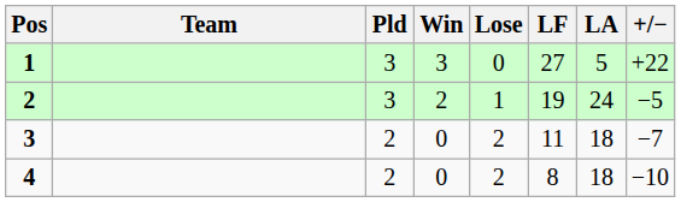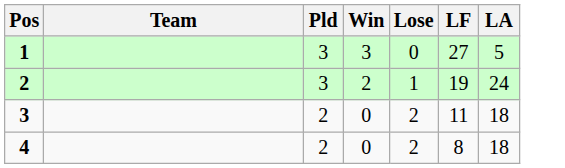 <table class="wikitable" style="font-size: 100%">
 <tr>
 <th width=20>Pos</th>
 <th width=200>Team</th>
 <th width=25>Pld</th>
 <th width=25>Win</th>
 <th width=25>Lose</th>
 <th width=25>LF</th>
 <th width=25>LA</th>
-<th width=25>+/−</th>
 </tr>
 <tr align=center style="background: #ccffcc;">
 <td><strong>1</strong></td>
 <td align="left"></td>
 <td>3</td>
 <td>3</td>
 <td>0</td>
 <td>27</td>
 <td>5</td>
-<td>+22</td>
 </tr>
 <tr align=center style="background: #ccffcc;">
 <td><strong>2</strong></td>
 <td align="left"></td>
 <td>3</td>
 <td>2</td>
 <td>1</td>
 <td>19</td>
 <td>24</td>
-<td>−5</td>
 </tr>
 <tr align=center>
 <td><strong>3</strong></td>
 <td align="left"></td>
 <td>2</td>
 <td>0</td>
 <td>2</td>
 <td>11</td>
 <td>18</td>
-<td>−7</td>
 </tr>
 <tr align=center>
 <td><strong>4</strong></td>
 <td align="left"></td>
 <td>2</td>
 <td>0</td>
 <td>2</td>
 <td>8</td>
 <td>18</td>
-<td>−10</td>
 </tr>
 </table>
